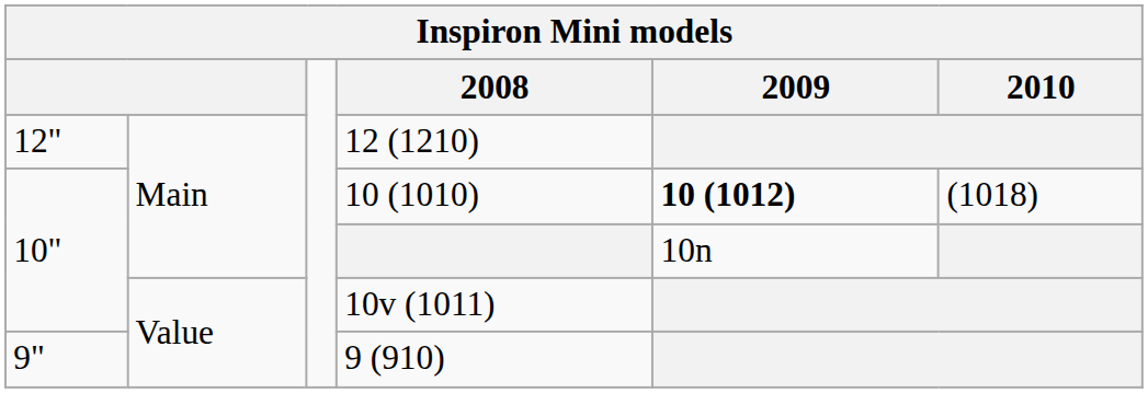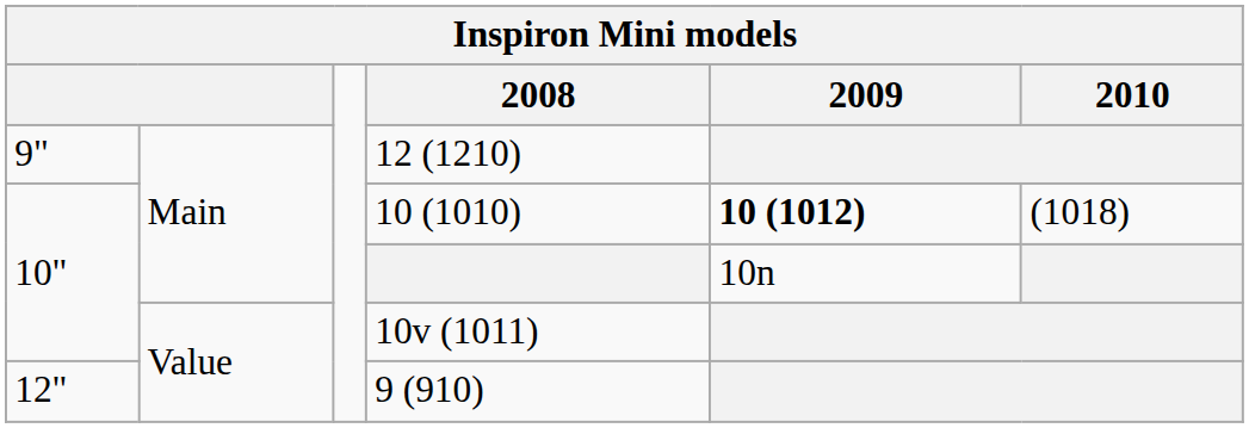 <table class="wikitable mw-collapsible mw-collapsed" style="min-width: 60%;">
 <tr>
 <th colspan="6">Inspiron Mini models</th>
 </tr>
 <tr>
 <th colspan="2"></th>
 <td rowspan="6"></td>
 <th>2008</th>
 <th>2009</th>
 <th>2010</th>
 </tr>
 <tr>
-<td>12"</td>
+<td>9"</td>
 <td rowspan="3">Main</td>
 <td>12 (1210)</td>
 <th colspan="2"></th>
 </tr>
 <tr>
 <td rowspan="3">10"</td>
 <td>10 (1010)</td>
 <td><strong>10 (1012)</strong></td>
 <td>(1018)</td>
 </tr>
 <tr>
 <th></th>
 <td>10n</td>
 <th></th>
 </tr>
 <tr>
 <td rowspan="2">Value</td>
 <td>10v (1011)</td>
 <th colspan="2"></th>
 </tr>
 <tr>
-<td>9"</td>
+<td>12"</td>
 <td>9 (910)</td>
 <th colspan="2"></th>
 </tr>
 </table>
